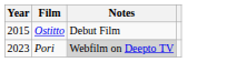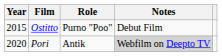 <table class="wikitable">
 <tr>
 <th>Year</th>
 <th>Film</th>
+<th>Role</th>
 <th>Notes</th>
 <th></th>
 </tr>
 <tr>
 <td>2015</td>
 <td><em><a href='#'>Ostitto</a></em></td>
+<td>Purno "Poo"</td>
 <td>Debut Film</td>
 <td></td>
 </tr>
 <tr>
-<td>2023</td>
+<td>2020</td>
 <td><em>Pori</em></td>
+<td>Antik</td>
 <td style="background: lightgrey;">Webfilm on <a href='#'>Deepto TV</a></td>
 <td></td>
 </tr>
 </table>
